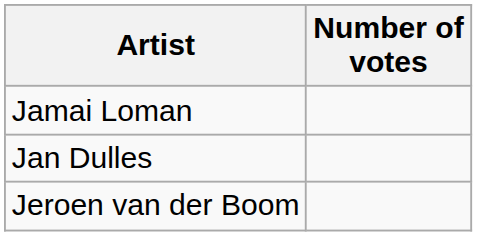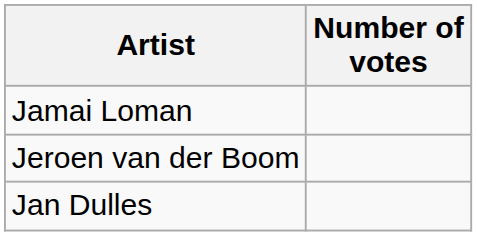 <table class="wikitable">
 <tr>
 <th>Artist</th>
 <th>Number of<br>votes</th>
 </tr>
 <tr>
 <td>Jamai Loman</td>
 <td></td>
 </tr>
 <tr>
+<td>Jeroen van der Boom</td>
+<td></td>
+</tr>
+<tr>
 <td>Jan Dulles</td>
 <td></td>
 </tr>
-<tr>
-<td>Jeroen van der Boom</td>
-<td></td>
-</tr>
 </table>
